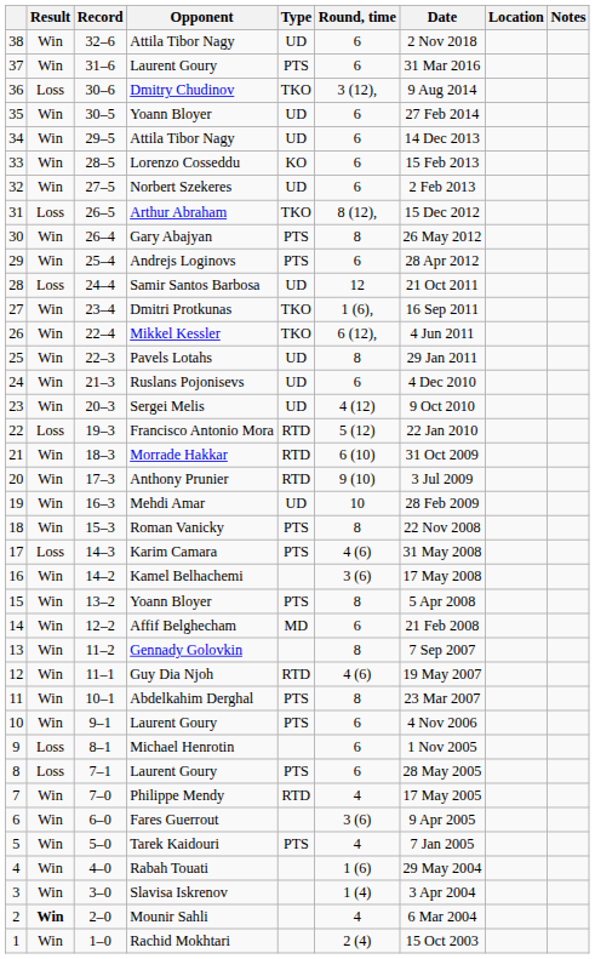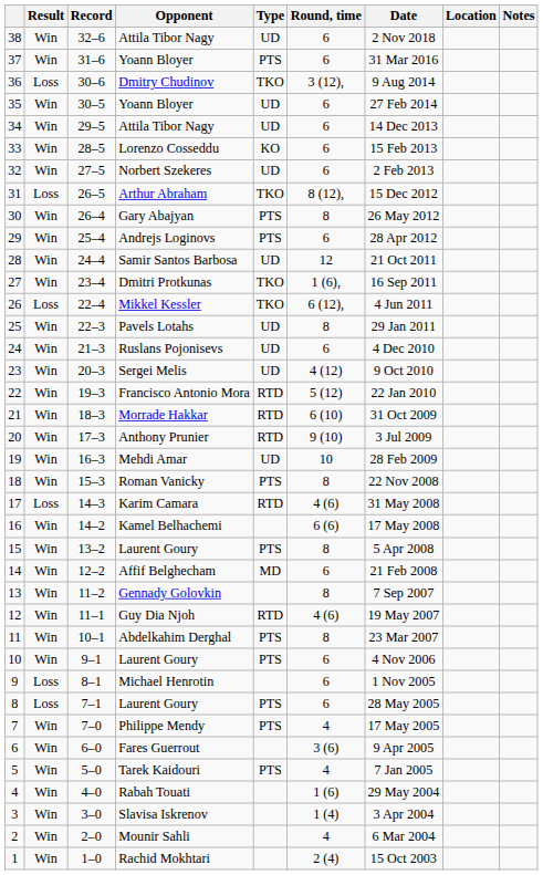 <table class="wikitable" style="text-align:center; font-size:95%">
 <tr>
 <th></th>
 <th>Result</th>
 <th>Record</th>
 <th>Opponent</th>
 <th>Type</th>
 <th>Round, time</th>
 <th>Date</th>
 <th>Location</th>
 <th>Notes</th>
 </tr>
 <tr>
 <td>38</td>
 <td>Win</td>
 <td>32–6</td>
 <td style="text-align:left;">Attila Tibor Nagy</td>
 <td>UD</td>
 <td>6</td>
 <td>2 Nov 2018</td>
 <td style="text-align:left;"></td>
 <td></td>
 </tr>
 <tr>
 <td>37</td>
 <td>Win</td>
 <td>31–6</td>
-<td style="text-align:left;">Laurent Goury</td>
+<td style="text-align:left;">Yoann Bloyer</td>
 <td>PTS</td>
 <td>6</td>
 <td>31 Mar 2016</td>
 <td style="text-align:left;"></td>
 <td></td>
 </tr>
 <tr>
 <td>36</td>
 <td>Loss</td>
 <td>30–6</td>
 <td style="text-align:left;"><a href='#'>Dmitry Chudinov</a></td>
 <td>TKO</td>
 <td>3 (12), </td>
 <td>9 Aug 2014</td>
 <td style="text-align:left;"></td>
 <td style="text-align:left;"></td>
 </tr>
 <tr>
 <td>35</td>
 <td>Win</td>
 <td>30–5</td>
 <td style="text-align:left;">Yoann Bloyer</td>
 <td>UD</td>
 <td>6</td>
 <td>27 Feb 2014</td>
 <td style="text-align:left;"></td>
 <td></td>
 </tr>
 <tr>
 <td>34</td>
 <td>Win</td>
 <td>29–5</td>
 <td style="text-align:left;">Attila Tibor Nagy</td>
 <td>UD</td>
 <td>6</td>
 <td>14 Dec 2013</td>
 <td style="text-align:left;"></td>
 <td></td>
 </tr>
 <tr>
 <td>33</td>
 <td>Win</td>
 <td>28–5</td>
 <td style="text-align:left;">Lorenzo Cosseddu</td>
 <td>KO</td>
 <td>6</td>
 <td>15 Feb 2013</td>
 <td style="text-align:left;"></td>
 <td></td>
 </tr>
 <tr>
 <td>32</td>
 <td>Win</td>
 <td>27–5</td>
 <td style="text-align:left;">Norbert Szekeres</td>
 <td>UD</td>
 <td>6</td>
 <td>2 Feb 2013</td>
 <td style="text-align:left;"></td>
 <td></td>
 </tr>
 <tr>
 <td>31</td>
 <td>Loss</td>
 <td>26–5</td>
 <td style="text-align:left;"><a href='#'>Arthur Abraham</a></td>
 <td>TKO</td>
 <td>8 (12), </td>
 <td>15 Dec 2012</td>
 <td style="text-align:left;"></td>
 <td style="text-align:left;"></td>
 </tr>
 <tr>
 <td>30</td>
 <td>Win</td>
 <td>26–4</td>
 <td style="text-align:left;">Gary Abajyan</td>
 <td>PTS</td>
 <td>8</td>
 <td>26 May 2012</td>
 <td style="text-align:left;"></td>
 <td></td>
 </tr>
 <tr>
 <td>29</td>
 <td>Win</td>
 <td>25–4</td>
 <td style="text-align:left;">Andrejs Loginovs</td>
 <td>PTS</td>
 <td>6</td>
 <td>28 Apr 2012</td>
 <td style="text-align:left;"></td>
 <td></td>
 </tr>
 <tr>
 <td>28</td>
-<td>Loss</td>
+<td>Win</td>
 <td>24–4</td>
 <td style="text-align:left;">Samir Santos Barbosa</td>
 <td>UD</td>
 <td>12</td>
 <td>21 Oct 2011</td>
 <td style="text-align:left;"></td>
 <td style="text-align:left;"></td>
 </tr>
 <tr>
 <td>27</td>
 <td>Win</td>
 <td>23–4</td>
 <td style="text-align:left;">Dmitri Protkunas</td>
 <td>TKO</td>
 <td>1 (6), </td>
 <td>16 Sep 2011</td>
 <td style="text-align:left;"></td>
 <td></td>
 </tr>
 <tr>
 <td>26</td>
-<td>Win</td>
+<td>Loss</td>
 <td>22–4</td>
 <td style="text-align:left;"><a href='#'>Mikkel Kessler</a></td>
 <td>TKO</td>
 <td>6 (12), </td>
 <td>4 Jun 2011</td>
 <td style="text-align:left;"></td>
 <td style="text-align:left;"></td>
 </tr>
 <tr>
 <td>25</td>
 <td>Win</td>
 <td>22–3</td>
 <td style="text-align:left;">Pavels Lotahs</td>
 <td>UD</td>
 <td>8</td>
 <td>29 Jan 2011</td>
 <td style="text-align:left;"></td>
 <td></td>
 </tr>
 <tr>
 <td>24</td>
 <td>Win</td>
 <td>21–3</td>
 <td style="text-align:left;">Ruslans Pojonisevs</td>
 <td>UD</td>
 <td>6</td>
 <td>4 Dec 2010</td>
 <td style="text-align:left;"></td>
 <td></td>
 </tr>
 <tr>
 <td>23</td>
 <td>Win</td>
 <td>20–3</td>
 <td style="text-align:left;">Sergei Melis</td>
 <td>UD</td>
 <td>4 (12)</td>
 <td>9 Oct 2010</td>
 <td style="text-align:left;"></td>
 <td style="text-align:left;"></td>
 </tr>
 <tr>
 <td>22</td>
-<td>Loss</td>
+<td>Win</td>
 <td>19–3</td>
 <td style="text-align:left;">Francisco Antonio Mora</td>
 <td>RTD</td>
 <td>5 (12)</td>
 <td>22 Jan 2010</td>
 <td style="text-align:left;"></td>
 <td style="text-align:left;"></td>
 </tr>
 <tr>
 <td>21</td>
 <td>Win</td>
 <td>18–3</td>
 <td style="text-align:left;"><a href='#'>Morrade Hakkar</a></td>
 <td>RTD</td>
 <td>6 (10)</td>
 <td>31 Oct 2009</td>
 <td style="text-align:left;"></td>
 <td style="text-align:left;"></td>
 </tr>
 <tr>
 <td>20</td>
 <td>Win</td>
 <td>17–3</td>
 <td style="text-align:left;">Anthony Prunier</td>
 <td>RTD</td>
 <td>9 (10)</td>
 <td>3 Jul 2009</td>
 <td style="text-align:left;"></td>
 <td style="text-align:left;"></td>
 </tr>
 <tr>
 <td>19</td>
 <td>Win</td>
 <td>16–3</td>
 <td style="text-align:left;">Mehdi Amar</td>
 <td>UD</td>
 <td>10</td>
 <td>28 Feb 2009</td>
 <td style="text-align:left;"></td>
 <td style="text-align:left;"></td>
 </tr>
 <tr>
 <td>18</td>
 <td>Win</td>
 <td>15–3</td>
 <td style="text-align:left;">Roman Vanicky</td>
 <td>PTS</td>
 <td>8</td>
 <td>22 Nov 2008</td>
 <td style="text-align:left;"></td>
 <td></td>
 </tr>
 <tr>
 <td>17</td>
 <td>Loss</td>
 <td>14–3</td>
 <td style="text-align:left;">Karim Camara</td>
-<td>PTS</td>
+<td>RTD</td>
 <td>4 (6)</td>
 <td>31 May 2008</td>
 <td style="text-align:left;"></td>
 <td></td>
 </tr>
 <tr>
 <td>16</td>
 <td>Win</td>
 <td>14–2</td>
 <td style="text-align:left;">Kamel Belhachemi</td>
 <td></td>
-<td>3 (6)</td>
+<td>6 (6)</td>
 <td>17 May 2008</td>
 <td style="text-align:left;"></td>
 <td></td>
 </tr>
 <tr>
 <td>15</td>
 <td>Win</td>
 <td>13–2</td>
-<td style="text-align:left;">Yoann Bloyer</td>
+<td style="text-align:left;">Laurent Goury</td>
 <td>PTS</td>
 <td>8</td>
 <td>5 Apr 2008</td>
 <td style="text-align:left;"></td>
 <td></td>
 </tr>
 <tr>
 <td>14</td>
 <td>Win</td>
 <td>12–2</td>
 <td style="text-align:left;">Affif Belghecham</td>
 <td>MD</td>
 <td>6</td>
 <td>21 Feb 2008</td>
 <td style="text-align:left;"></td>
 <td></td>
 </tr>
 <tr>
 <td>13</td>
 <td>Win</td>
 <td>11–2</td>
 <td style="text-align:left;"><a href='#'>Gennady Golovkin</a></td>
 <td></td>
 <td>8</td>
 <td>7 Sep 2007</td>
 <td style="text-align:left;"></td>
 <td></td>
 </tr>
 <tr>
 <td>12</td>
 <td>Win</td>
 <td>11–1</td>
 <td style="text-align:left;">Guy Dia Njoh</td>
 <td>RTD</td>
 <td>4 (6)</td>
 <td>19 May 2007</td>
 <td style="text-align:left;"></td>
 <td></td>
 </tr>
 <tr>
 <td>11</td>
 <td>Win</td>
 <td>10–1</td>
 <td style="text-align:left;">Abdelkahim Derghal</td>
 <td>PTS</td>
 <td>8</td>
 <td>23 Mar 2007</td>
 <td style="text-align:left;"></td>
 <td></td>
 </tr>
 <tr>
 <td>10</td>
 <td>Win</td>
 <td>9–1</td>
 <td style="text-align:left;">Laurent Goury</td>
 <td>PTS</td>
 <td>6</td>
 <td>4 Nov 2006</td>
 <td style="text-align:left;"></td>
 <td></td>
 </tr>
 <tr>
 <td>9</td>
 <td>Loss</td>
 <td>8–1</td>
 <td style="text-align:left;">Michael Henrotin</td>
 <td></td>
 <td>6</td>
 <td>1 Nov 2005</td>
 <td style="text-align:left;"></td>
 <td></td>
 </tr>
 <tr>
 <td>8</td>
 <td>Loss</td>
 <td>7–1</td>
 <td style="text-align:left;">Laurent Goury</td>
 <td>PTS</td>
 <td>6</td>
 <td>28 May 2005</td>
 <td style="text-align:left;"></td>
 <td></td>
 </tr>
 <tr>
 <td>7</td>
 <td>Win</td>
 <td>7–0</td>
 <td style="text-align:left;">Philippe Mendy</td>
-<td>RTD</td>
+<td>PTS</td>
 <td>4</td>
 <td>17 May 2005</td>
 <td style="text-align:left;"></td>
 <td></td>
 </tr>
 <tr>
 <td>6</td>
 <td>Win</td>
 <td>6–0</td>
 <td style="text-align:left;">Fares Guerrout</td>
 <td></td>
 <td>3 (6)</td>
 <td>9 Apr 2005</td>
 <td style="text-align:left;"></td>
 <td></td>
 </tr>
 <tr>
 <td>5</td>
 <td>Win</td>
 <td>5–0</td>
 <td style="text-align:left;">Tarek Kaidouri</td>
 <td>PTS</td>
 <td>4</td>
 <td>7 Jan 2005</td>
 <td style="text-align:left;"></td>
 <td></td>
 </tr>
 <tr>
 <td>4</td>
 <td>Win</td>
 <td>4–0</td>
 <td style="text-align:left;">Rabah Touati</td>
 <td></td>
 <td>1 (6)</td>
 <td>29 May 2004</td>
 <td style="text-align:left;"></td>
 <td></td>
 </tr>
 <tr>
 <td>3</td>
 <td>Win</td>
 <td>3–0</td>
 <td style="text-align:left;">Slavisa Iskrenov</td>
 <td></td>
 <td>1 (4)</td>
 <td>3 Apr 2004</td>
 <td style="text-align:left;"></td>
 <td></td>
 </tr>
 <tr>
 <td>2</td>
-<td><strong>Win</strong></td>
+<td>Win</td>
 <td>2–0</td>
 <td style="text-align:left;">Mounir Sahli</td>
 <td></td>
 <td>4</td>
 <td>6 Mar 2004</td>
 <td style="text-align:left;"></td>
 <td></td>
 </tr>
 <tr>
 <td>1</td>
 <td>Win</td>
 <td>1–0</td>
 <td style="text-align:left;">Rachid Mokhtari</td>
 <td></td>
 <td>2 (4)</td>
 <td>15 Oct 2003</td>
 <td style="text-align:left;"></td>
 <td style="text-align:left;"></td>
 </tr>
 </table>
